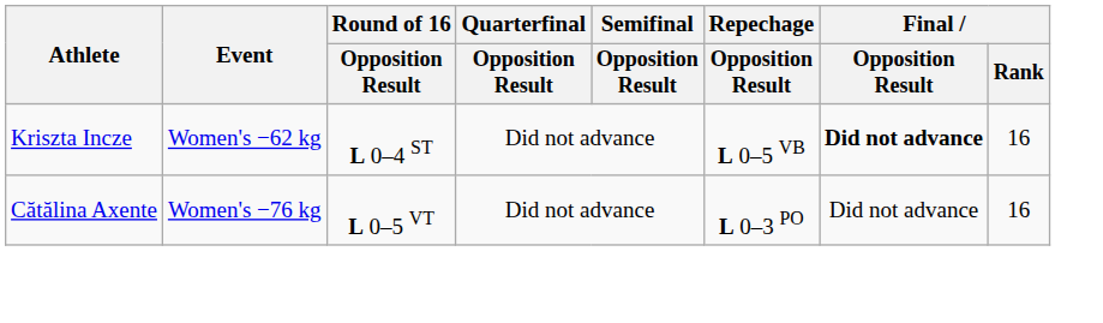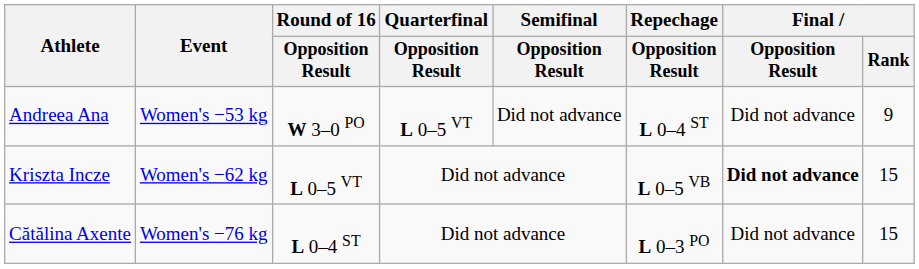 <table class="wikitable" style="font-size:90%">
 <tr>
 <th rowspan=2>Athlete</th>
 <th rowspan=2>Event</th>
 <th>Round of 16</th>
 <th>Quarterfinal</th>
 <th>Semifinal</th>
 <th>Repechage</th>
 <th colspan=2>Final / </th>
 </tr>
 <tr style="font-size: 95%">
 <th>Opposition<br>Result</th>
 <th>Opposition<br>Result</th>
 <th>Opposition<br>Result</th>
 <th>Opposition<br>Result</th>
 <th>Opposition<br>Result</th>
 <th>Rank</th>
 </tr>
+<tr align=center>
+<td align=left><a href='#'>Andreea Ana</a></td>
+<td align=left><a href='#'>Women's −53 kg</a><br></td>
+<td> <br> <strong>W</strong> 3–0 <sup>PO</sup></td>
+<td> <br> <strong>L</strong> 0–5 <sup>VT</sup></td>
+<td colspan="1">Did not advance</td>
+<td> <br> <strong>L</strong> 0–4 <sup>ST</sup></td>
+<td colspan="1">Did not advance</td>
+<td>9</td>
+</tr>
 <tr>
 <td align=left><a href='#'>Kriszta Incze</a></td>
 <td align=left><a href='#'>Women's −62 kg</a></td>
-<td align=center><br> <strong>L</strong> 0–4 <sup>ST</sup></td>
+<td align=center> <br> <strong>L</strong> 0–5 <sup>VT</sup></td>
 <td align=center colspan="2">Did not advance</td>
 <td align=center><br> <strong>L</strong> 0–5 <sup>VB</sup></td>
 <td align=center><strong>Did not advance</strong></td>
-<td align=center>16</td>
+<td align=center>15</td>
 </tr>
 <tr>
 <td align=left><a href='#'>Cătălina Axente</a></td>
 <td align=left><a href='#'>Women's −76 kg</a></td>
-<td align=center> <br> <strong>L</strong> 0–5 <sup>VT</sup></td>
+<td align=center><br> <strong>L</strong> 0–4 <sup>ST</sup></td>
 <td align=center colspan="2">Did not advance</td>
 <td align=center><br><strong>L</strong> 0–3 <sup>PO</sup></td>
 <td align=center>Did not advance</td>
-<td align=center>16</td>
+<td align=center>15</td>
 </tr>
 </table>
